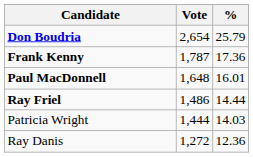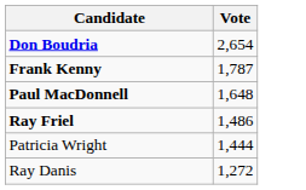 <table class="wikitable">
 <tr>
 <th bgcolor="#DDDDFF" width="200px">Candidate</th>
 <th bgcolor="#DDDDFF">Vote</th>
-<th bgcolor="#DDDDFF">%</th>
 </tr>
 <tr>
 <td><strong><a href='#'>Don Boudria</a></strong></td>
 <td>2,654</td>
-<td>25.79</td>
 </tr>
 <tr>
 <td><strong>Frank Kenny</strong></td>
 <td>1,787</td>
-<td>17.36</td>
 </tr>
 <tr>
 <td><strong>Paul MacDonnell</strong></td>
 <td>1,648</td>
-<td>16.01</td>
 </tr>
 <tr>
 <td><strong>Ray Friel</strong></td>
 <td>1,486</td>
-<td>14.44</td>
 </tr>
 <tr>
 <td>Patricia Wright</td>
 <td>1,444</td>
-<td>14.03</td>
 </tr>
 <tr>
 <td>Ray Danis</td>
 <td>1,272</td>
-<td>12.36</td>
 </tr>
 </table>
